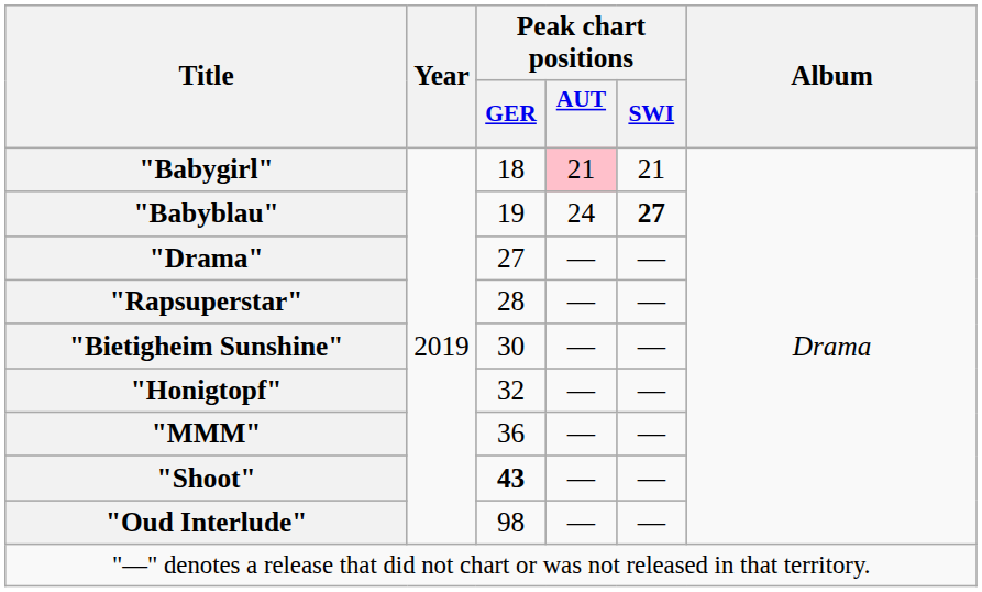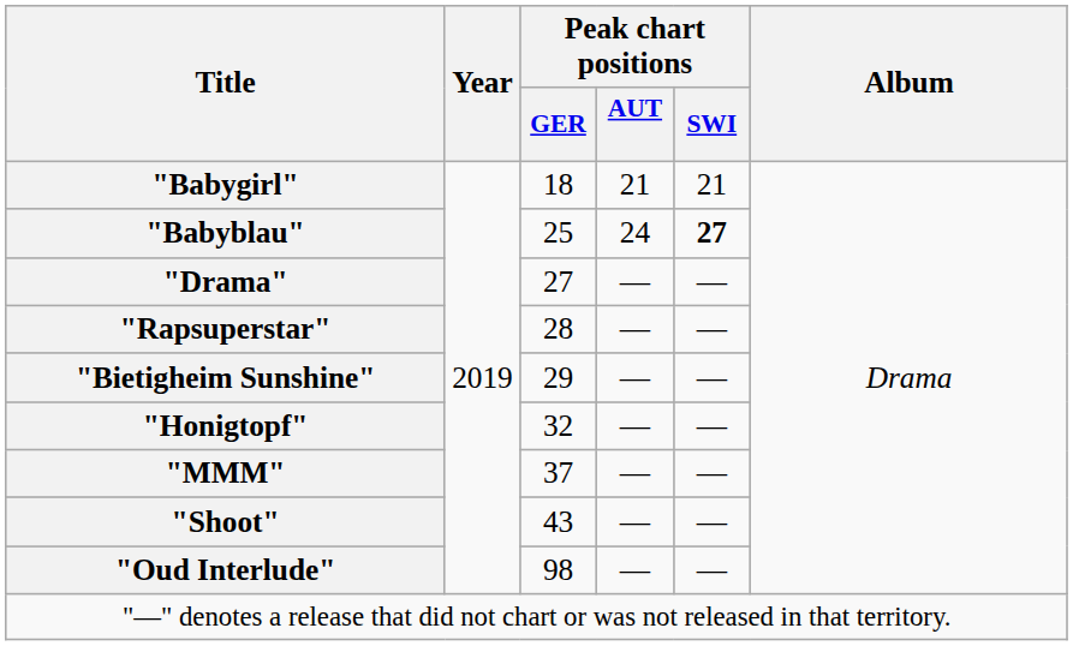 <table class="wikitable plainrowheaders" style="text-align:center;">
 <tr>
 <th scope="col" rowspan="2" style="width:14em;">Title</th>
 <th scope="col" rowspan="2" style="width:1em;">Year</th>
 <th scope="col" colspan="3">Peak chart positions</th>
 <th scope="col" rowspan="2" style="width:10em;">Album</th>
 </tr>
 <tr>
 <th style="width:2.5em; font-size:85%"><a href='#'>GER</a><br></th>
 <th style="width:2.5em; font-size:85%"><a href='#'>AUT</a><br><br></th>
 <th style="width:2.5em; font-size:85%"><a href='#'>SWI</a><br></th>
 </tr>
 <tr>
 <th scope="row">"Babygirl"</th>
 <td rowspan="9">2019</td>
 <td>18</td>
-<td style="background: pink;">21</td>
+<td>21</td>
 <td>21</td>
 <td rowspan="9"><em>Drama</em></td>
 </tr>
 <tr>
 <th scope="row">"Babyblau"</th>
-<td>19</td>
+<td>25</td>
 <td>24</td>
 <td><strong>27</strong></td>
 </tr>
 <tr>
 <th scope="row">"Drama"</th>
 <td>27</td>
 <td>—</td>
 <td>—</td>
 </tr>
 <tr>
 <th scope="row">"Rapsuperstar"</th>
 <td>28</td>
 <td>—</td>
 <td>—</td>
 </tr>
 <tr>
 <th scope="row">"Bietigheim Sunshine"</th>
-<td>30</td>
+<td>29</td>
 <td>—</td>
 <td>—</td>
 </tr>
 <tr>
 <th scope="row">"Honigtopf"</th>
 <td>32</td>
 <td>—</td>
 <td>—</td>
 </tr>
 <tr>
 <th scope="row">"MMM"</th>
-<td>36</td>
+<td>37</td>
 <td>—</td>
 <td>—</td>
 </tr>
 <tr>
 <th scope="row">"Shoot"</th>
-<td><strong>43</strong></td>
+<td>43</td>
 <td>—</td>
 <td>—</td>
 </tr>
 <tr>
 <th scope="row">"Oud Interlude"</th>
 <td>98</td>
 <td>—</td>
 <td>—</td>
 </tr>
 <tr>
 <td colspan="6" style="font-size:90%">"—" denotes a release that did not chart or was not released in that territory.</td>
 </tr>
 </table>
